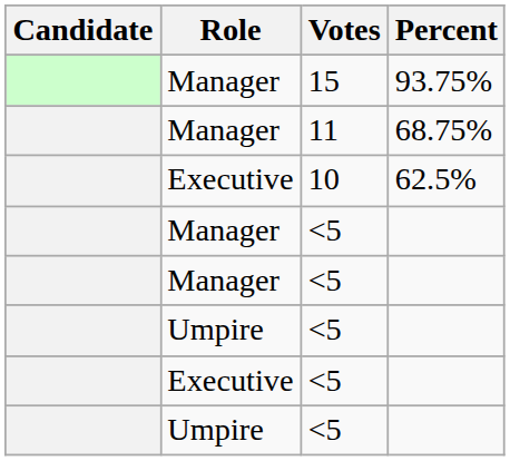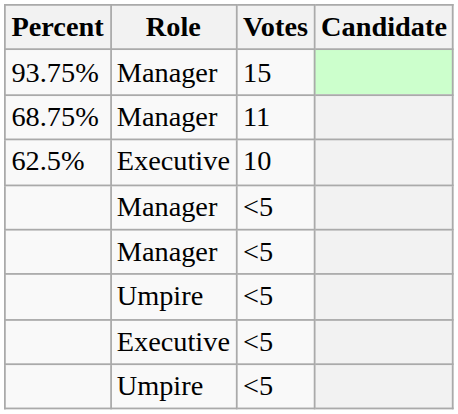 <table class="wikitable sortable plainrowheaders">
 <tr>
-<th scope="col">Candidate</th>
+<th scope="col">Percent</th>
 <th scope="col">Role</th>
 <th scope="col" data-sort-type="number">Votes</th>
-<th scope="col">Percent</th>
+<th scope="col">Candidate</th>
 </tr>
 <tr>
-<th scope="row" style="background:#ccffcc"><strong><em></em></strong></th>
+<td>93.75%</td>
 <td>Manager</td>
 <td>15</td>
-<td>93.75%</td>
+<th scope="row" style="background:#ccffcc"><strong><em></em></strong></th>
 </tr>
 <tr>
-<th scope="row"></th>
+<td>68.75%</td>
 <td>Manager</td>
 <td>11</td>
-<td>68.75%</td>
+<th scope="row"></th>
 </tr>
 <tr>
-<th scope="row"></th>
+<td>62.5%</td>
 <td>Executive</td>
 <td>10</td>
-<td>62.5%</td>
+<th scope="row"></th>
 </tr>
 <tr>
-<th scope="row"></th>
+<td></td>
 <td>Manager</td>
 <td><5</td>
-<td></td>
+<th scope="row"></th>
 </tr>
 <tr>
-<th scope="row"></th>
+<td></td>
 <td>Manager</td>
 <td><5</td>
-<td></td>
+<th scope="row"></th>
 </tr>
 <tr>
-<th scope="row"></th>
+<td></td>
 <td>Umpire</td>
 <td><5</td>
-<td></td>
+<th scope="row"></th>
 </tr>
 <tr>
-<th scope="row"></th>
+<td></td>
 <td>Executive</td>
 <td><5</td>
-<td></td>
+<th scope="row"></th>
 </tr>
 <tr>
-<th scope="row"></th>
+<td></td>
 <td>Umpire</td>
 <td><5</td>
-<td></td>
+<th scope="row"></th>
 </tr>
 </table>
